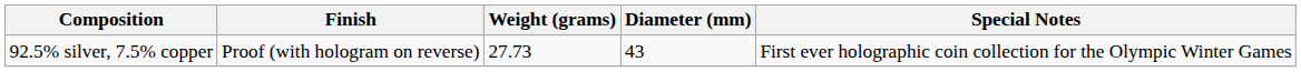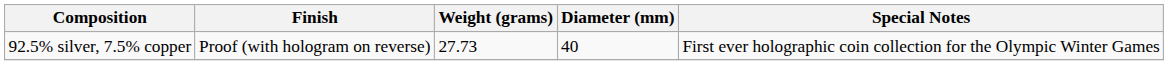 <table class="wikitable">
 <tr>
 <th>Composition</th>
 <th>Finish</th>
 <th>Weight (grams)</th>
 <th>Diameter (mm)</th>
 <th>Special Notes</th>
 </tr>
 <tr>
 <td>92.5% silver, 7.5% copper</td>
 <td>Proof (with hologram on reverse)</td>
 <td>27.73</td>
-<td>43</td>
+<td>40</td>
 <td>First ever holographic coin collection for the Olympic Winter Games</td>
 </tr>
 <tr>
 </tr>
 </table>
